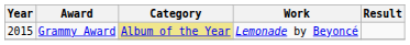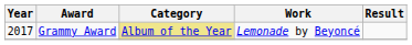 <table class="wikitable">
 <tr>
 <th style="text-align:center;">Year</th>
 <th style="text-align:center;">Award</th>
 <th style="text-align:center;">Category</th>
 <th style="text-align:center;">Work</th>
 <th style="text-align:center;">Result</th>
 </tr>
 <tr>
-<td>2015</td>
+<td>2017</td>
 <td><a href='#'>Grammy Award</a></td>
 <td style="background: khaki;"><a href='#'>Album of the Year</a></td>
 <td><em><a href='#'>Lemonade</a></em> by <a href='#'>Beyoncé</a></td>
 <td></td>
 </tr>
 <tr>
 </tr>
 </table>
